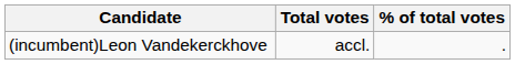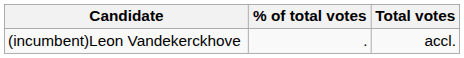 <table class="wikitable" width="475">
 <tr>
 <th align="left">Candidate</th>
+<th align="right">% of total votes</th>
 <th align="right">Total votes</th>
-<th align="right">% of total votes</th>
 </tr>
 <tr>
 <td align="left">(incumbent)Leon Vandekerckhove</td>
+<td align="right">.</td>
 <td align="right">accl.</td>
-<td align="right">.</td>
 </tr>
 </table>
